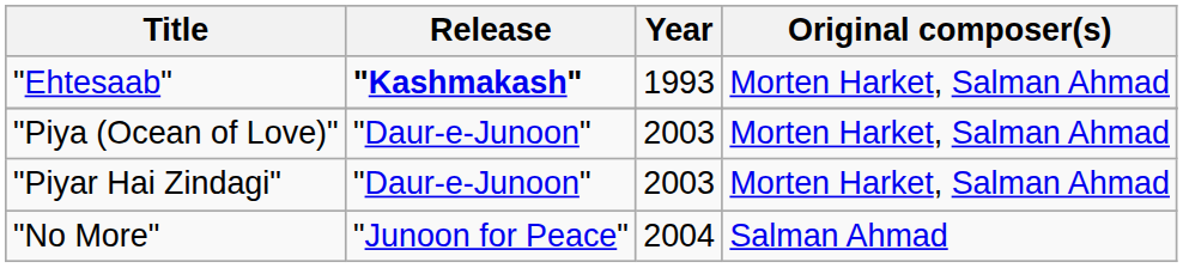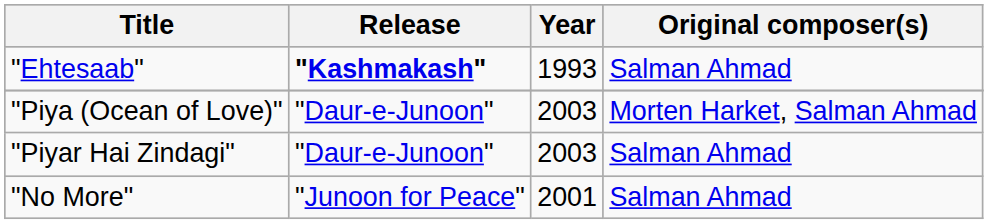 <table class="wikitable sortable">
 <tr>
 <th>Title</th>
 <th>Release</th>
 <th>Year</th>
 <th>Original composer(s)</th>
 </tr>
 <tr>
 <td>"<a href='#'>Ehtesaab</a>"</td>
 <td><strong>"<a href='#'>Kashmakash</a>"</strong></td>
 <td align="center">1993</td>
-<td><a href='#'>Morten Harket</a>, <a href='#'>Salman Ahmad</a></td>
+<td><a href='#'>Salman Ahmad</a></td>
 </tr>
 <tr>
 </tr>
 <tr>
 <td>"Piya (Ocean of Love)"</td>
 <td>"<a href='#'>Daur-e-Junoon</a>"</td>
 <td align="center">2003</td>
 <td><a href='#'>Morten Harket</a>, <a href='#'>Salman Ahmad</a></td>
 </tr>
 <tr>
 <td>"Piyar Hai Zindagi"</td>
 <td>"<a href='#'>Daur-e-Junoon</a>"</td>
 <td align="center">2003</td>
-<td><a href='#'>Morten Harket</a>, <a href='#'>Salman Ahmad</a></td>
+<td><a href='#'>Salman Ahmad</a></td>
 </tr>
 <tr>
 <td>"No More"</td>
 <td>"<a href='#'>Junoon for Peace</a>"</td>
-<td align="center">2004</td>
+<td align="center">2001</td>
 <td><a href='#'>Salman Ahmad</a></td>
 </tr>
 </table>
